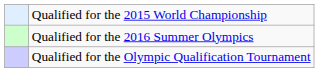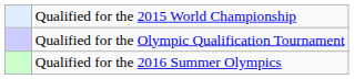 <table class="wikitable">
 <tr>
 <td style="background: #dfefff;width:22px"></td>
 <td>Qualified for the <a href='#'>2015 World Championship</a></td>
 </tr>
 <tr>
+<td width=10px bgcolor=#ccccff></td>
+<td>Qualified for the <a href='#'>Olympic Qualification Tournament</a></td>
+</tr>
+<tr>
 <td style="background: #ccffcc;width:22px"></td>
 <td>Qualified for the <a href='#'>2016 Summer Olympics</a></td>
 </tr>
-<tr>
-<td width=10px bgcolor=#ccccff></td>
-<td>Qualified for the <a href='#'>Olympic Qualification Tournament</a></td>
-</tr>
 </table>
